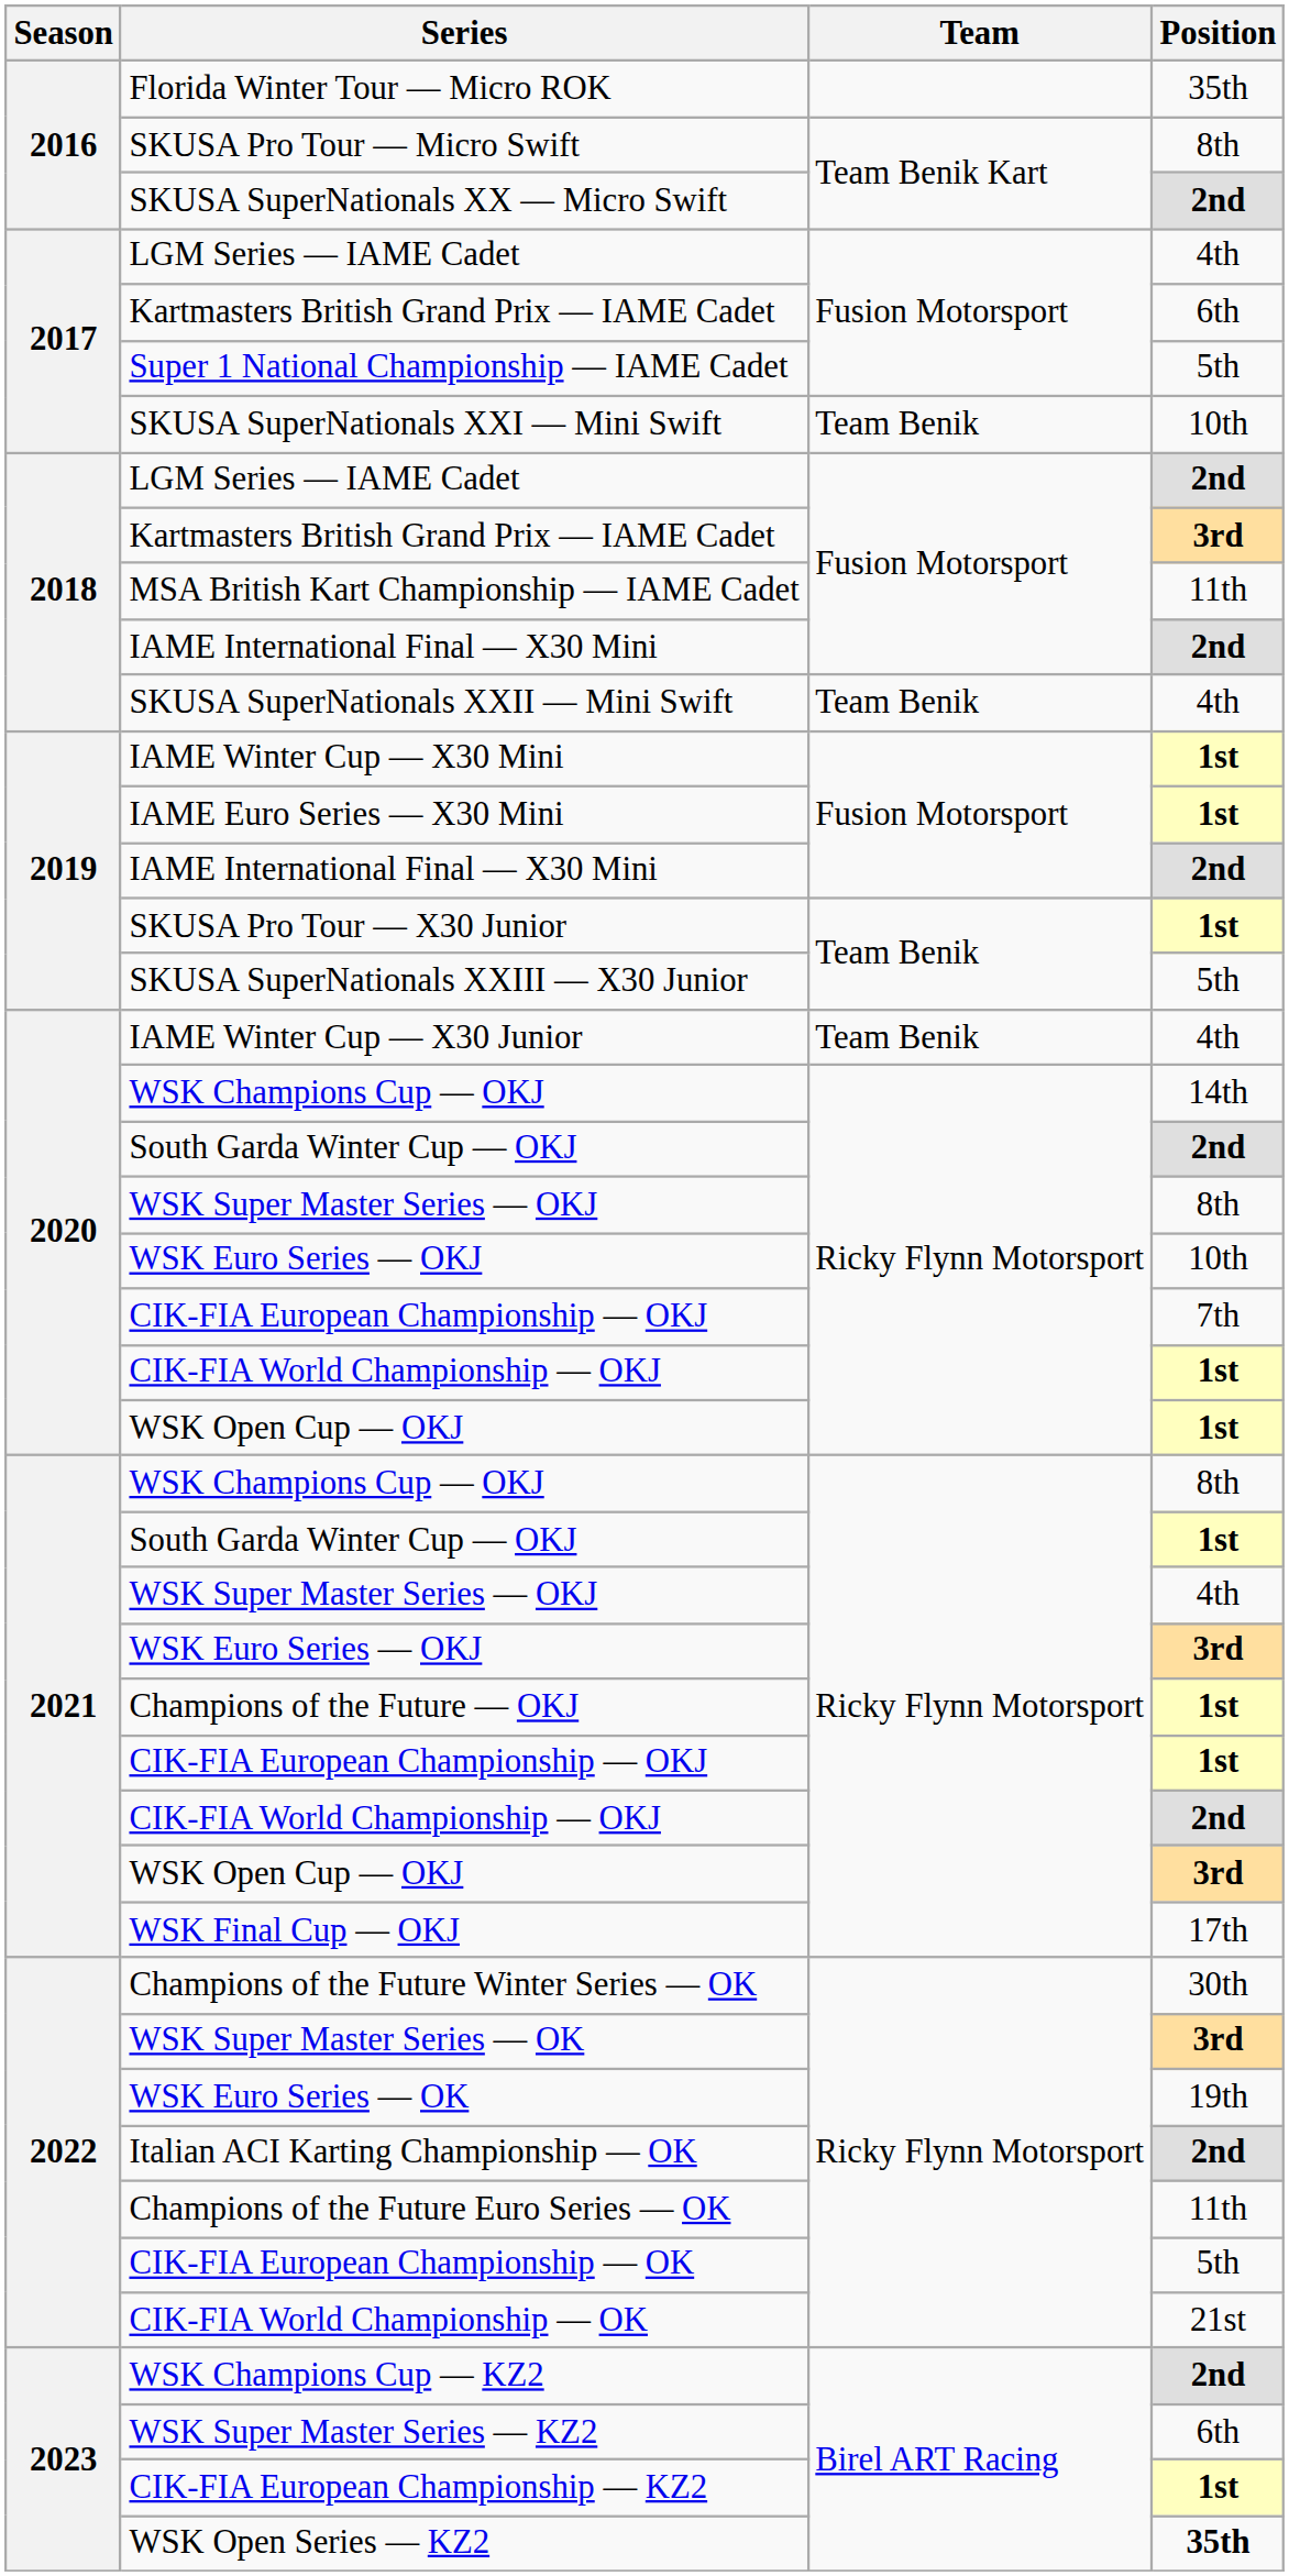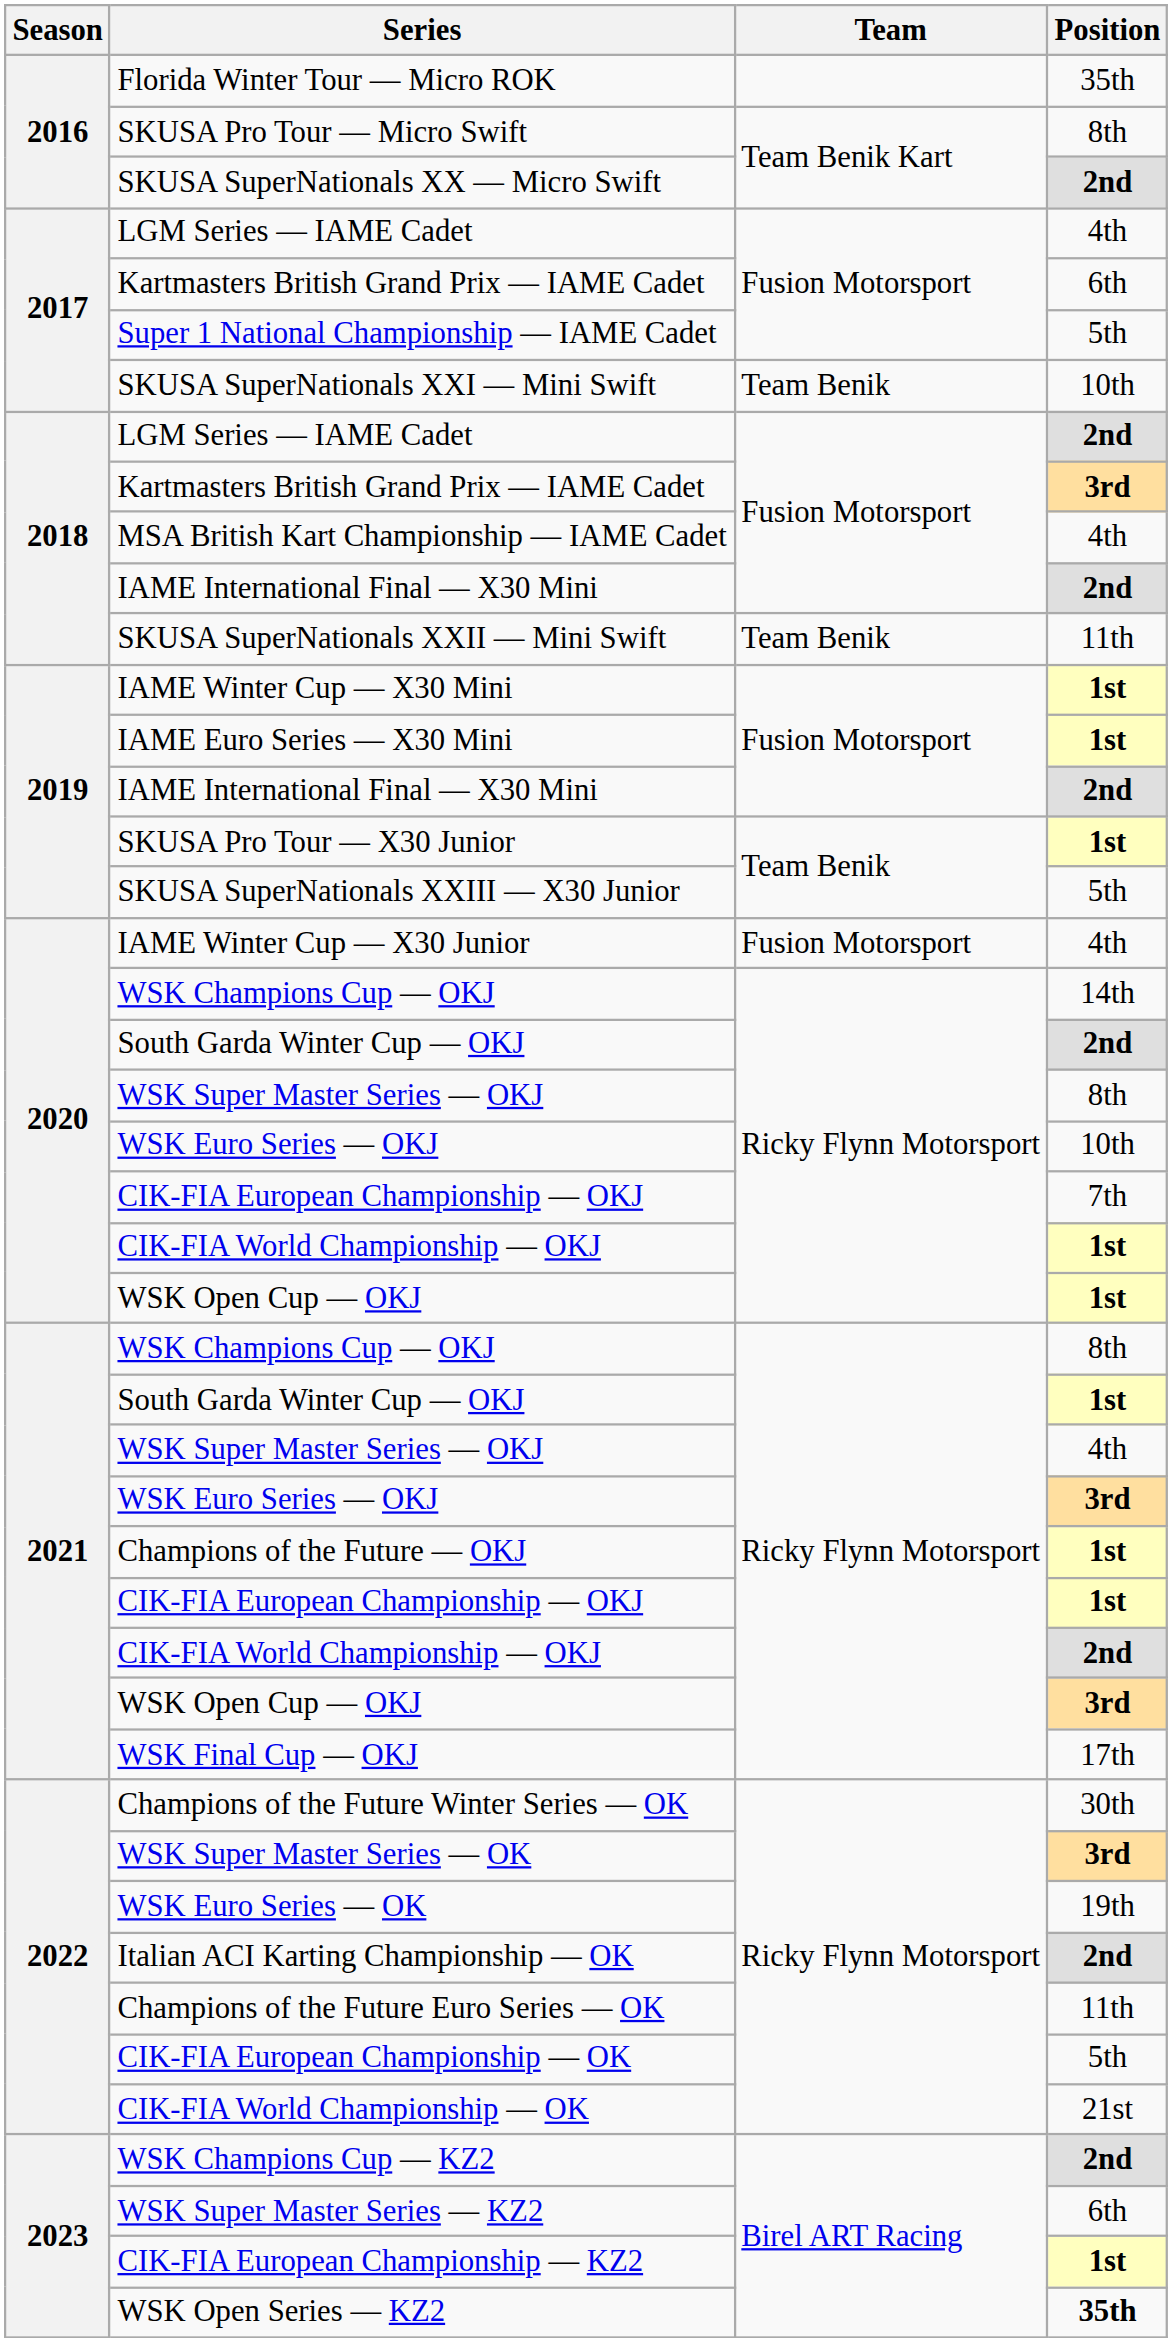 <table class="wikitable" style="font-size: 85%; text-align:center">
 <tr>
 <th>Season</th>
 <th>Series</th>
 <th>Team</th>
 <th>Position</th>
 </tr>
 <tr>
 <th rowspan="3">2016</th>
 <td align="left">Florida Winter Tour — Micro ROK</td>
 <td align="left"></td>
 <td>35th</td>
 </tr>
 <tr>
 <td align="left">SKUSA Pro Tour — Micro Swift</td>
 <td rowspan="2" align="left">Team Benik Kart</td>
 <td>8th</td>
 </tr>
 <tr>
 <td align="left">SKUSA SuperNationals XX — Micro Swift</td>
 <td style="background:#DFDFDF;"><strong>2nd</strong></td>
 </tr>
 <tr>
 <th rowspan="4">2017</th>
 <td align="left">LGM Series — IAME Cadet</td>
 <td rowspan="3" align="left">Fusion Motorsport</td>
 <td>4th</td>
 </tr>
 <tr>
 <td align="left">Kartmasters British Grand Prix — IAME Cadet</td>
 <td>6th</td>
 </tr>
 <tr>
 <td align="left"><a href='#'>Super 1 National Championship</a> — IAME Cadet</td>
 <td>5th</td>
 </tr>
 <tr>
 <td align="left">SKUSA SuperNationals XXI — Mini Swift</td>
 <td align="left">Team Benik</td>
 <td>10th</td>
 </tr>
 <tr>
 <th rowspan="5">2018</th>
 <td align="left">LGM Series — IAME Cadet</td>
 <td rowspan="4" align="left">Fusion Motorsport</td>
 <td style="background:#DFDFDF;"><strong>2nd</strong></td>
 </tr>
 <tr>
 <td align="left">Kartmasters British Grand Prix — IAME Cadet</td>
 <td style="background:#FFDF9F;"><strong>3rd</strong></td>
 </tr>
 <tr>
 <td align="left">MSA British Kart Championship — IAME Cadet</td>
-<td>11th</td>
+<td>4th</td>
 </tr>
 <tr>
 <td align="left">IAME International Final — X30 Mini</td>
 <td style="background:#DFDFDF;"><strong>2nd</strong></td>
 </tr>
 <tr>
 <td align="left">SKUSA SuperNationals XXII — Mini Swift</td>
 <td align="left">Team Benik</td>
-<td>4th</td>
+<td>11th</td>
 </tr>
 <tr>
 <th rowspan="5">2019</th>
 <td align="left">IAME Winter Cup — X30 Mini</td>
 <td rowspan="3" align="left">Fusion Motorsport</td>
 <td style="background:#FFFFBF;"><strong>1st</strong></td>
 </tr>
 <tr>
 <td align="left">IAME Euro Series — X30 Mini</td>
 <td style="background:#FFFFBF;"><strong>1st</strong></td>
 </tr>
 <tr>
 <td align="left">IAME International Final — X30 Mini</td>
 <td style="background:#DFDFDF;"><strong>2nd</strong></td>
 </tr>
 <tr>
 <td align="left">SKUSA Pro Tour — X30 Junior</td>
 <td rowspan="2" align="left">Team Benik</td>
 <td style="background:#FFFFBF;"><strong>1st</strong></td>
 </tr>
 <tr>
 <td align="left">SKUSA SuperNationals XXIII — X30 Junior</td>
 <td>5th</td>
 </tr>
 <tr>
 <th rowspan="8">2020</th>
 <td align="left">IAME Winter Cup — X30 Junior</td>
-<td align="left">Team Benik</td>
+<td align="left">Fusion Motorsport</td>
 <td>4th</td>
 </tr>
 <tr>
 <td align="left"><a href='#'>WSK Champions Cup</a> — <a href='#'>OKJ</a></td>
 <td rowspan="7" align="left">Ricky Flynn Motorsport</td>
 <td>14th</td>
 </tr>
 <tr>
 <td align="left">South Garda Winter Cup — <a href='#'>OKJ</a></td>
 <td style="background:#DFDFDF;"><strong>2nd</strong></td>
 </tr>
 <tr>
 <td align="left"><a href='#'>WSK Super Master Series</a> — <a href='#'>OKJ</a></td>
 <td>8th</td>
 </tr>
 <tr>
 <td align="left"><a href='#'>WSK Euro Series</a> — <a href='#'>OKJ</a></td>
 <td>10th</td>
 </tr>
 <tr>
 <td align="left"><a href='#'>CIK-FIA European Championship</a> — <a href='#'>OKJ</a></td>
 <td>7th</td>
 </tr>
 <tr>
 <td align="left"><a href='#'>CIK-FIA World Championship</a> — <a href='#'>OKJ</a></td>
 <td style="background:#FFFFBF;"><strong>1st</strong></td>
 </tr>
 <tr>
 <td align="left">WSK Open Cup — <a href='#'>OKJ</a></td>
 <td style="background:#FFFFBF;"><strong>1st</strong></td>
 </tr>
 <tr>
 <th rowspan="9">2021</th>
 <td align="left"><a href='#'>WSK Champions Cup</a> — <a href='#'>OKJ</a></td>
 <td rowspan="9" align="left">Ricky Flynn Motorsport</td>
 <td>8th</td>
 </tr>
 <tr>
 <td align="left">South Garda Winter Cup — <a href='#'>OKJ</a></td>
 <td style="background:#FFFFBF;"><strong>1st</strong></td>
 </tr>
 <tr>
 <td align="left"><a href='#'>WSK Super Master Series</a> — <a href='#'>OKJ</a></td>
 <td>4th</td>
 </tr>
 <tr>
 <td align="left"><a href='#'>WSK Euro Series</a> — <a href='#'>OKJ</a></td>
 <td style="background:#FFDF9F;"><strong>3rd</strong></td>
 </tr>
 <tr>
 <td align="left">Champions of the Future — <a href='#'>OKJ</a></td>
 <td style="background:#FFFFBF;"><strong>1st</strong></td>
 </tr>
 <tr>
 <td align="left"><a href='#'>CIK-FIA European Championship</a> — <a href='#'>OKJ</a></td>
 <td style="background:#FFFFBF;"><strong>1st</strong></td>
 </tr>
 <tr>
 <td align="left"><a href='#'>CIK-FIA World Championship</a> — <a href='#'>OKJ</a></td>
 <td style="background:#DFDFDF;"><strong>2nd</strong></td>
 </tr>
 <tr>
 <td align="left">WSK Open Cup — <a href='#'>OKJ</a></td>
 <td style="background:#FFDF9F;"><strong>3rd</strong></td>
 </tr>
 <tr>
 <td align="left"><a href='#'>WSK Final Cup</a> — <a href='#'>OKJ</a></td>
 <td>17th</td>
 </tr>
 <tr>
 <th rowspan="7">2022</th>
 <td align="left">Champions of the Future Winter Series — <a href='#'>OK</a></td>
 <td rowspan="7" align="left">Ricky Flynn Motorsport</td>
 <td>30th</td>
 </tr>
 <tr>
 <td align="left"><a href='#'>WSK Super Master Series</a> — <a href='#'>OK</a></td>
 <td style="background:#FFDF9F;"><strong>3rd</strong></td>
 </tr>
 <tr>
 <td align="left"><a href='#'>WSK Euro Series</a> — <a href='#'>OK</a></td>
 <td>19th</td>
 </tr>
 <tr>
 <td align="left">Italian ACI Karting Championship — <a href='#'>OK</a></td>
 <td style="background:#DFDFDF;"><strong>2nd</strong></td>
 </tr>
 <tr>
 <td align="left">Champions of the Future Euro Series — <a href='#'>OK</a></td>
 <td>11th</td>
 </tr>
 <tr>
 <td align="left"><a href='#'>CIK-FIA European Championship</a> — <a href='#'>OK</a></td>
 <td>5th</td>
 </tr>
 <tr>
 <td align="left"><a href='#'>CIK-FIA World Championship</a> — <a href='#'>OK</a></td>
 <td>21st</td>
 </tr>
 <tr>
 <th rowspan="4">2023</th>
 <td align="left"><a href='#'>WSK Champions Cup</a> — <a href='#'>KZ2</a></td>
 <td rowspan="4" align="left"><a href='#'>Birel ART Racing</a></td>
 <td style="background:#DFDFDF;"><strong>2nd</strong></td>
 </tr>
 <tr>
 <td align="left"><a href='#'>WSK Super Master Series</a> — <a href='#'>KZ2</a></td>
 <td>6th</td>
 </tr>
 <tr>
 <td align="left"><a href='#'>CIK-FIA European Championship</a> — <a href='#'>KZ2</a></td>
 <td style="background:#FFFFBF;"><strong>1st</strong></td>
 </tr>
 <tr>
 <td align="left">WSK Open Series — <a href='#'>KZ2</a></td>
 <td><strong>35th</strong></td>
 </tr>
 </table>
